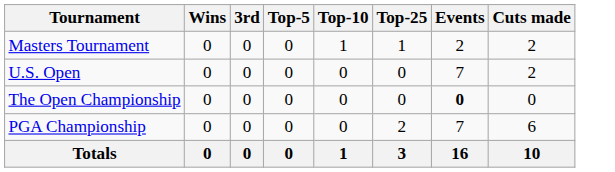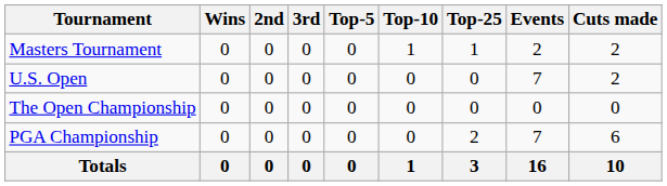 <table class=wikitable style=text-align:center>
 <tr>
 <th>Tournament</th>
 <th>Wins</th>
+<th>2nd</th>
 <th>3rd</th>
 <th>Top-5</th>
 <th>Top-10</th>
 <th>Top-25</th>
 <th>Events</th>
 <th>Cuts made</th>
 </tr>
 <tr>
 <td align=left><a href='#'>Masters Tournament</a></td>
+<td>0</td>
 <td>0</td>
 <td>0</td>
 <td>0</td>
 <td>1</td>
 <td>1</td>
 <td>2</td>
 <td>2</td>
 </tr>
 <tr>
 <td align=left><a href='#'>U.S. Open</a></td>
 <td>0</td>
 <td>0</td>
 <td>0</td>
 <td>0</td>
 <td>0</td>
+<td>0</td>
 <td>7</td>
 <td>2</td>
 </tr>
 <tr>
 <td align=left><a href='#'>The Open Championship</a></td>
 <td>0</td>
 <td>0</td>
 <td>0</td>
 <td>0</td>
 <td>0</td>
-<td><strong>0</strong></td>
+<td>0</td>
+<td>0</td>
 <td>0</td>
 </tr>
 <tr>
 <td align=left><a href='#'>PGA Championship</a></td>
+<td>0</td>
 <td>0</td>
 <td>0</td>
 <td>0</td>
 <td>0</td>
 <td>2</td>
 <td>7</td>
 <td>6</td>
 </tr>
 <tr>
 <th>Totals</th>
 <th>0</th>
 <th>0</th>
 <th>0</th>
+<th>0</th>
 <th>1</th>
 <th>3</th>
 <th>16</th>
 <th>10</th>
 </tr>
 </table>
